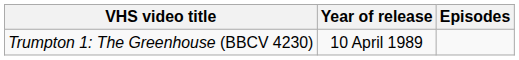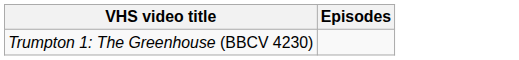 <table class="wikitable">
 <tr>
 <th>VHS video title</th>
-<th>Year of release</th>
 <th>Episodes</th>
 </tr>
 <tr>
 <td><em>Trumpton 1: The Greenhouse</em> (BBCV 4230)</td>
-<td style="text-align:center;">10 April 1989</td>
 <td style="text-align:center;"></td>
 </tr>
 </table>
